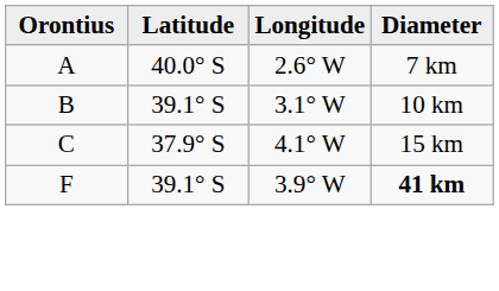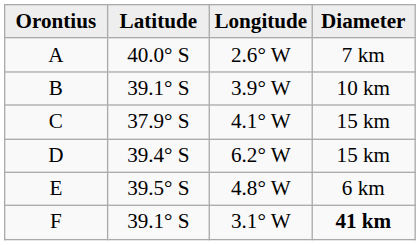 <table class="wikitable">
 <tr>
 <th width="25%" style="background:#eeeeee;">Orontius</th>
 <th width="25%" style="background:#eeeeee;">Latitude</th>
 <th width="25%" style="background:#eeeeee;">Longitude</th>
 <th width="25%" style="background:#eeeeee;">Diameter</th>
 </tr>
 <tr>
 <td align="center">A</td>
 <td align="center">40.0° S</td>
 <td align="center">2.6° W</td>
 <td align="center">7 km</td>
 </tr>
 <tr>
 <td align="center">B</td>
 <td align="center">39.1° S</td>
-<td align="center">3.1° W</td>
+<td align="center">3.9° W</td>
 <td align="center">10 km</td>
 </tr>
 <tr>
 <td align="center">C</td>
 <td align="center">37.9° S</td>
 <td align="center">4.1° W</td>
 <td align="center">15 km</td>
 </tr>
 <tr>
+<td align="center">D</td>
+<td align="center">39.4° S</td>
+<td align="center">6.2° W</td>
+<td align="center">15 km</td>
+</tr>
+<tr>
+<td align="center">E</td>
+<td align="center">39.5° S</td>
+<td align="center">4.8° W</td>
+<td align="center">6 km</td>
+</tr>
+<tr>
 <td align="center">F</td>
 <td align="center">39.1° S</td>
-<td align="center">3.9° W</td>
+<td align="center">3.1° W</td>
 <td align="center"><strong>41 km</strong></td>
 </tr>
 </table>
